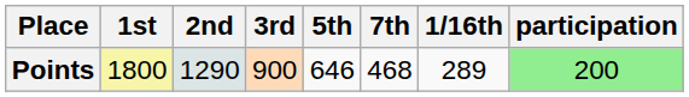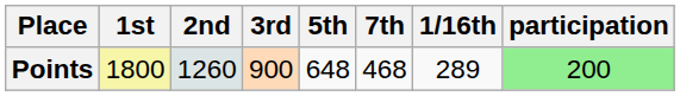 <table class=wikitable style="text-align:center; font-size:100%;">
 <tr>
 <th>Place</th>
 <th>1st</th>
 <th>2nd</th>
 <th>3rd</th>
 <th>5th</th>
 <th>7th</th>
 <th>1/16th</th>
 <th>participation</th>
 </tr>
 <tr>
 <th>Points</th>
 <td bgcolor=F7F6A8>1800</td>
-<td bgcolor=DCE5E5>1290</td>
+<td bgcolor=DCE5E5>1260</td>
 <td bgcolor=FFDAB9>900</td>
-<td>646</td>
+<td>648</td>
 <td>468</td>
 <td>289</td>
 <td style="background: lightgreen;">200</td>
 </tr>
 </table>
